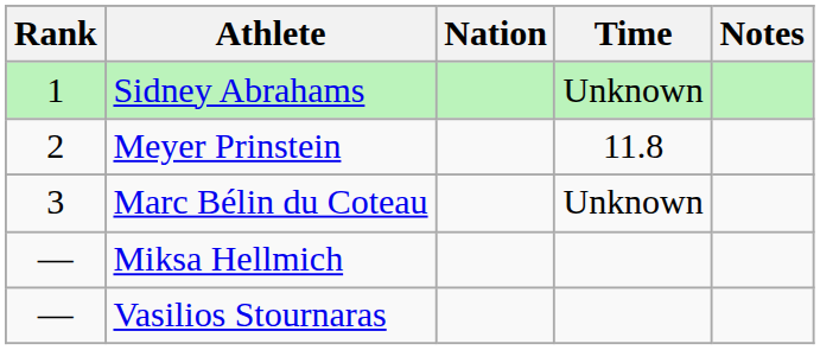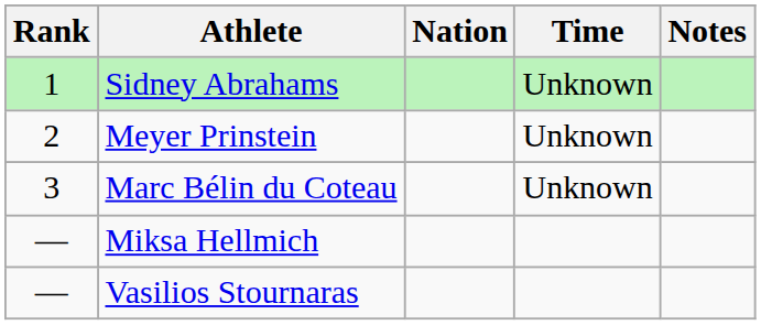 <table class="wikitable sortable" style="text-align:center">
 <tr>
 <th>Rank</th>
 <th>Athlete</th>
 <th>Nation</th>
 <th>Time</th>
 <th>Notes</th>
 </tr>
 <tr bgcolor=bbf3bb>
 <td>1</td>
 <td align=left><a href='#'>Sidney Abrahams</a></td>
 <td align=left></td>
 <td>Unknown</td>
 <td></td>
 </tr>
 <tr>
 <td>2</td>
 <td align=left><a href='#'>Meyer Prinstein</a></td>
 <td align=left></td>
-<td>11.8</td>
+<td>Unknown</td>
 <td></td>
 </tr>
 <tr>
 <td>3</td>
 <td align=left><a href='#'>Marc Bélin du Coteau</a></td>
 <td align=left></td>
 <td>Unknown</td>
 <td></td>
 </tr>
 <tr>
 <td data-sort-value=4>—</td>
 <td align=left><a href='#'>Miksa Hellmich</a></td>
 <td align=left></td>
 <td></td>
 <td></td>
 </tr>
 <tr>
 <td data-sort-value=4>—</td>
 <td align=left><a href='#'>Vasilios Stournaras</a></td>
 <td align=left></td>
 <td></td>
 <td></td>
 </tr>
 </table>
